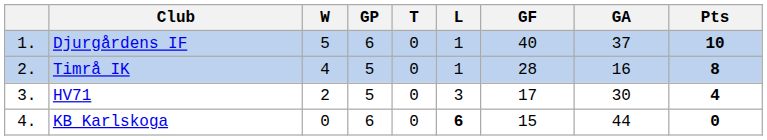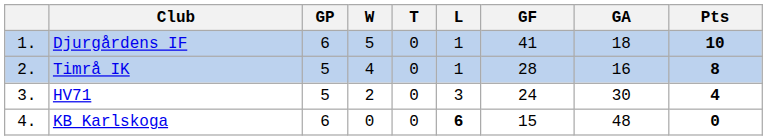 <table class="wikitable">
 <tr>
 <th width="30"></th>
 <th width="200">Club</th>
+<th width="30">GP</th>
 <th width="30">W</th>
-<th width="30">GP</th>
 <th width="30">T</th>
 <th width="30">L</th>
 <th width="70">GF</th>
 <th width="70">GA</th>
 <th width="70">Pts</th>
 </tr>
 <tr bgcolor="#BCD2EE" align="center">
 <td>1.</td>
 <td align="left"><a href='#'>Djurgårdens IF</a></td>
+<td>6</td>
 <td>5</td>
-<td>6</td>
 <td>0</td>
 <td>1</td>
-<td>40</td>
-<td>37</td>
+<td>41</td>
+<td>18</td>
 <td><strong>10</strong></td>
 </tr>
 <tr bgcolor="#BCD2EE" align="center">
 <td>2.</td>
 <td align="left"><a href='#'>Timrå IK</a></td>
+<td>5</td>
 <td>4</td>
-<td>5</td>
 <td>0</td>
 <td>1</td>
 <td>28</td>
 <td>16</td>
 <td><strong>8</strong></td>
 </tr>
 <tr bgcolor="#FFFFFF" align="center">
 <td>3.</td>
 <td align="left"><a href='#'>HV71</a></td>
+<td>5</td>
 <td>2</td>
-<td>5</td>
 <td>0</td>
 <td>3</td>
-<td>17</td>
+<td>24</td>
 <td>30</td>
 <td><strong>4</strong></td>
 </tr>
 <tr bgcolor="#FFFFFF" align="center">
 <td>4.</td>
 <td align="left"><a href='#'>KB Karlskoga</a></td>
+<td>6</td>
 <td>0</td>
-<td>6</td>
 <td>0</td>
 <td><strong>6</strong></td>
 <td>15</td>
-<td>44</td>
+<td>48</td>
 <td><strong>0</strong></td>
 </tr>
 </table>
